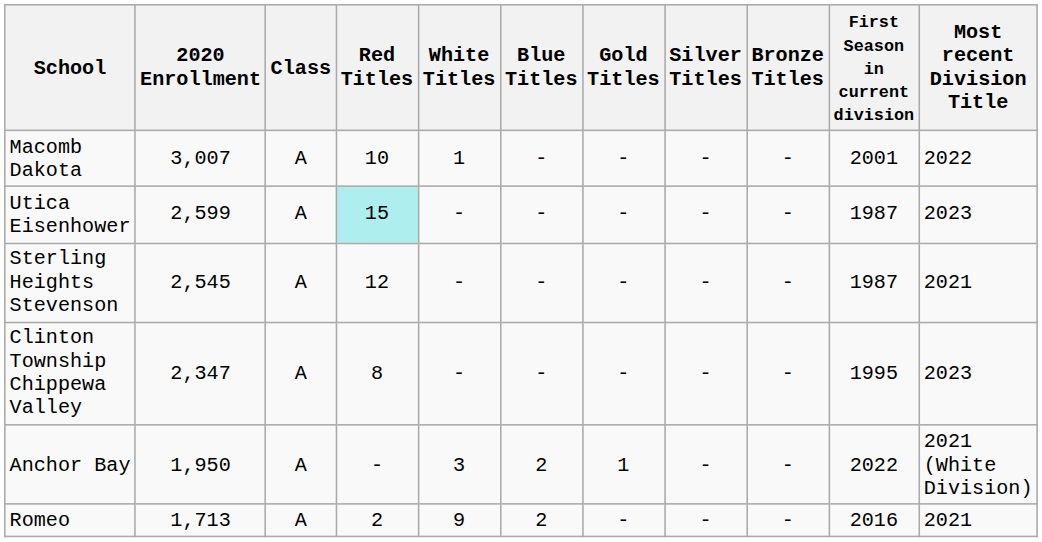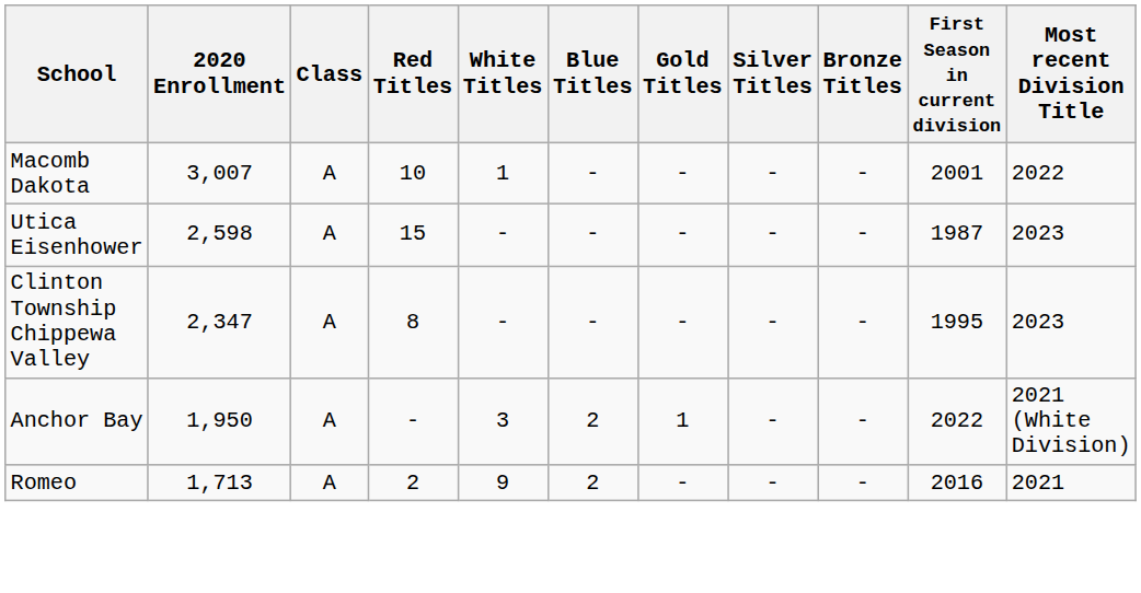 <table class="wikitable">
 <tr>
 <th>School</th>
 <th>2020<br> Enrollment</th>
 <th>Class</th>
 <th>Red <br>Titles</th>
 <th>White<br>Titles</th>
 <th>Blue<br>Titles</th>
 <th>Gold<br>Titles</th>
 <th>Silver<br>Titles</th>
 <th>Bronze<br>Titles</th>
 <th><small>First Season<br> in current division</small></th>
 <th>Most recent Division Title</th>
 </tr>
 <tr>
 <td>Macomb Dakota</td>
 <td align = "center">3,007</td>
 <td align="center">A</td>
 <td align = "center">10</td>
 <td align="center">1</td>
 <td align = "center">-</td>
 <td align = "center">-</td>
 <td align = "center">-</td>
 <td align = "center">-</td>
 <td align = "center">2001</td>
 <td>2022</td>
 </tr>
 <tr>
 <td>Utica Eisenhower</td>
-<td align = "center">2,599</td>
+<td align = "center">2,598</td>
 <td align="center">A</td>
-<td align = "center" style="background: paleturquoise;">15</td>
+<td align = "center">15</td>
 <td align = "center">-</td>
 <td align = "center">-</td>
 <td align = "center">-</td>
 <td align = "center">-</td>
 <td align = "center">-</td>
 <td align = "center">1987</td>
 <td>2023</td>
-</tr>
-<tr>
-<td>Sterling Heights Stevenson</td>
-<td align = "center">2,545</td>
-<td align="center">A</td>
-<td align = "center">12</td>
-<td align="center">-</td>
-<td align = "center">-</td>
-<td align = "center">-</td>
-<td align = "center">-</td>
-<td align = "center">-</td>
-<td align = "center">1987</td>
-<td>2021</td>
 </tr>
 <tr>
 <td>Clinton Township Chippewa Valley</td>
 <td align = "center">2,347</td>
 <td align="center">A</td>
 <td align = "center">8</td>
 <td align="center">-</td>
 <td align = "center">-</td>
 <td align = "center">-</td>
 <td align = "center">-</td>
 <td align = "center">-</td>
 <td align = "center">1995</td>
 <td>2023</td>
 </tr>
 <tr>
 <td>Anchor Bay</td>
 <td align="center">1,950</td>
 <td align="center">A</td>
 <td align = "center">-</td>
 <td align = "center">3</td>
 <td align="center">2</td>
 <td align="center">1</td>
 <td align = "center">-</td>
 <td align = "center">-</td>
 <td align = "center">2022</td>
 <td>2021 (White Division)</td>
 </tr>
 <tr>
 <td>Romeo</td>
 <td align = "center">1,713</td>
 <td align="center">A</td>
 <td align = "center">2</td>
 <td align="center">9</td>
 <td align = "center">2</td>
 <td align = "center">-</td>
 <td align = "center">-</td>
 <td align = "center">-</td>
 <td align = "center">2016</td>
 <td>2021</td>
 </tr>
 </table>
